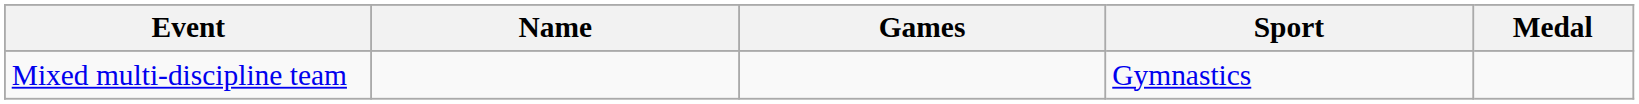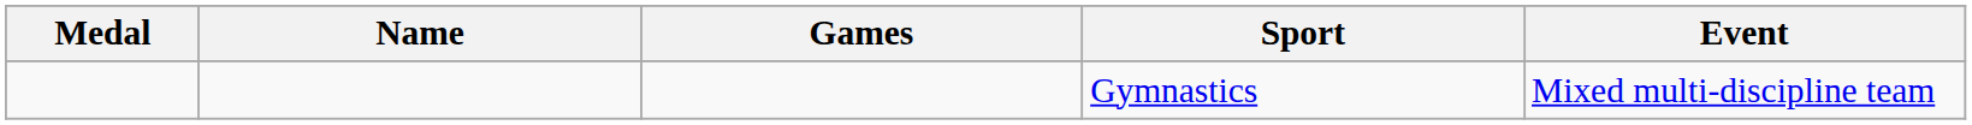 <table class="wikitable sortable">
 <tr>
-<th style="width:12em">Event</th>
+<th style="width:5em">Medal</th>
 <th style="width:12em">Name</th>
 <th style="width:12em">Games</th>
 <th style="width:12em">Sport</th>
-<th style="width:5em">Medal</th>
+<th style="width:12em">Event</th>
 </tr>
 <tr>
-<td><a href='#'>Mixed multi-discipline team</a></td>
+<td></td>
 <td></td>
 <td></td>
 <td> <a href='#'>Gymnastics</a></td>
-<td></td>
+<td><a href='#'>Mixed multi-discipline team</a></td>
 </tr>
 </table>
